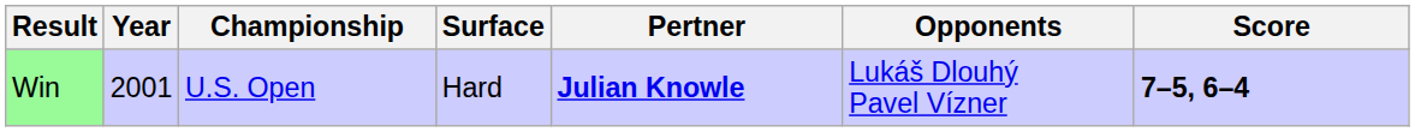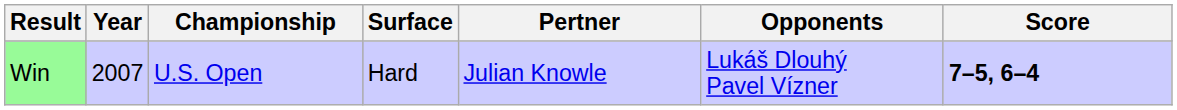 <table class="sortable wikitable">
 <tr>
 <th style="width:40px">Result</th>
 <th style="width:30px">Year</th>
 <th style="width:140px">Championship</th>
 <th style="width:50px">Surface</th>
 <th style="width:160px">Pertner</th>
 <th style="width:160px">Opponents</th>
 <th style="width:150px"  class="unsortable">Score</th>
 </tr>
 <tr style="background:#ccf;">
 <td style="background:#98fb98;">Win</td>
-<td>2001</td>
+<td>2007</td>
 <td><a href='#'>U.S. Open</a></td>
 <td>Hard</td>
-<td><strong> <a href='#'>Julian Knowle</a></strong></td>
+<td> <a href='#'>Julian Knowle</a></td>
 <td> <a href='#'>Lukáš Dlouhý</a><br> <a href='#'>Pavel Vízner</a></td>
 <td><strong>7–5, 6–4</strong></td>
 </tr>
 </table>
